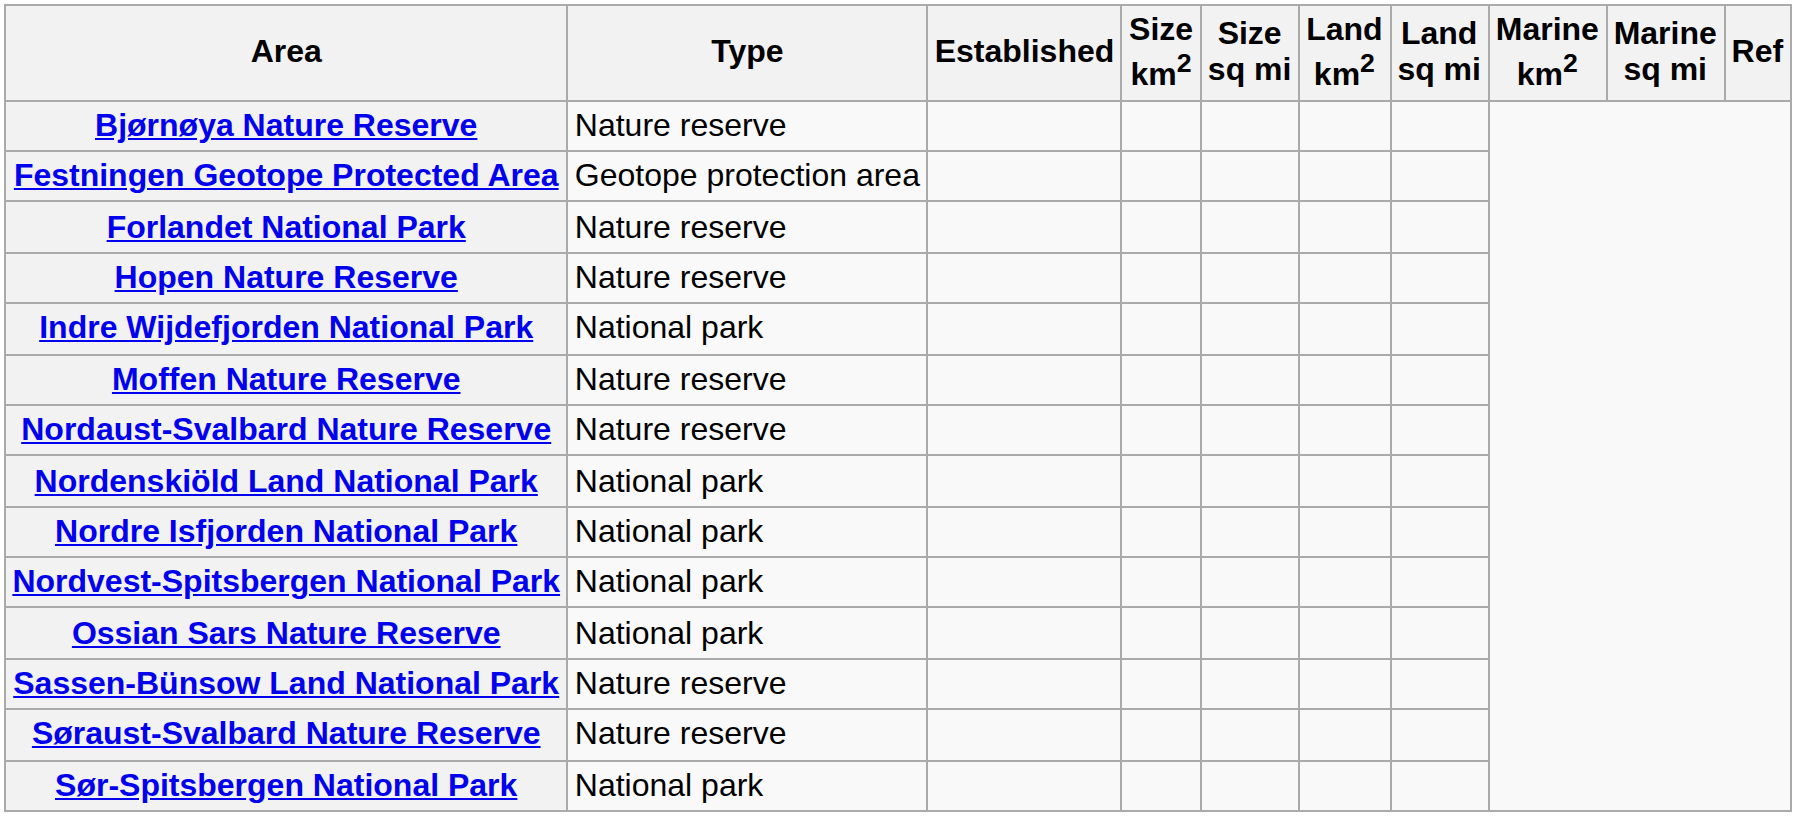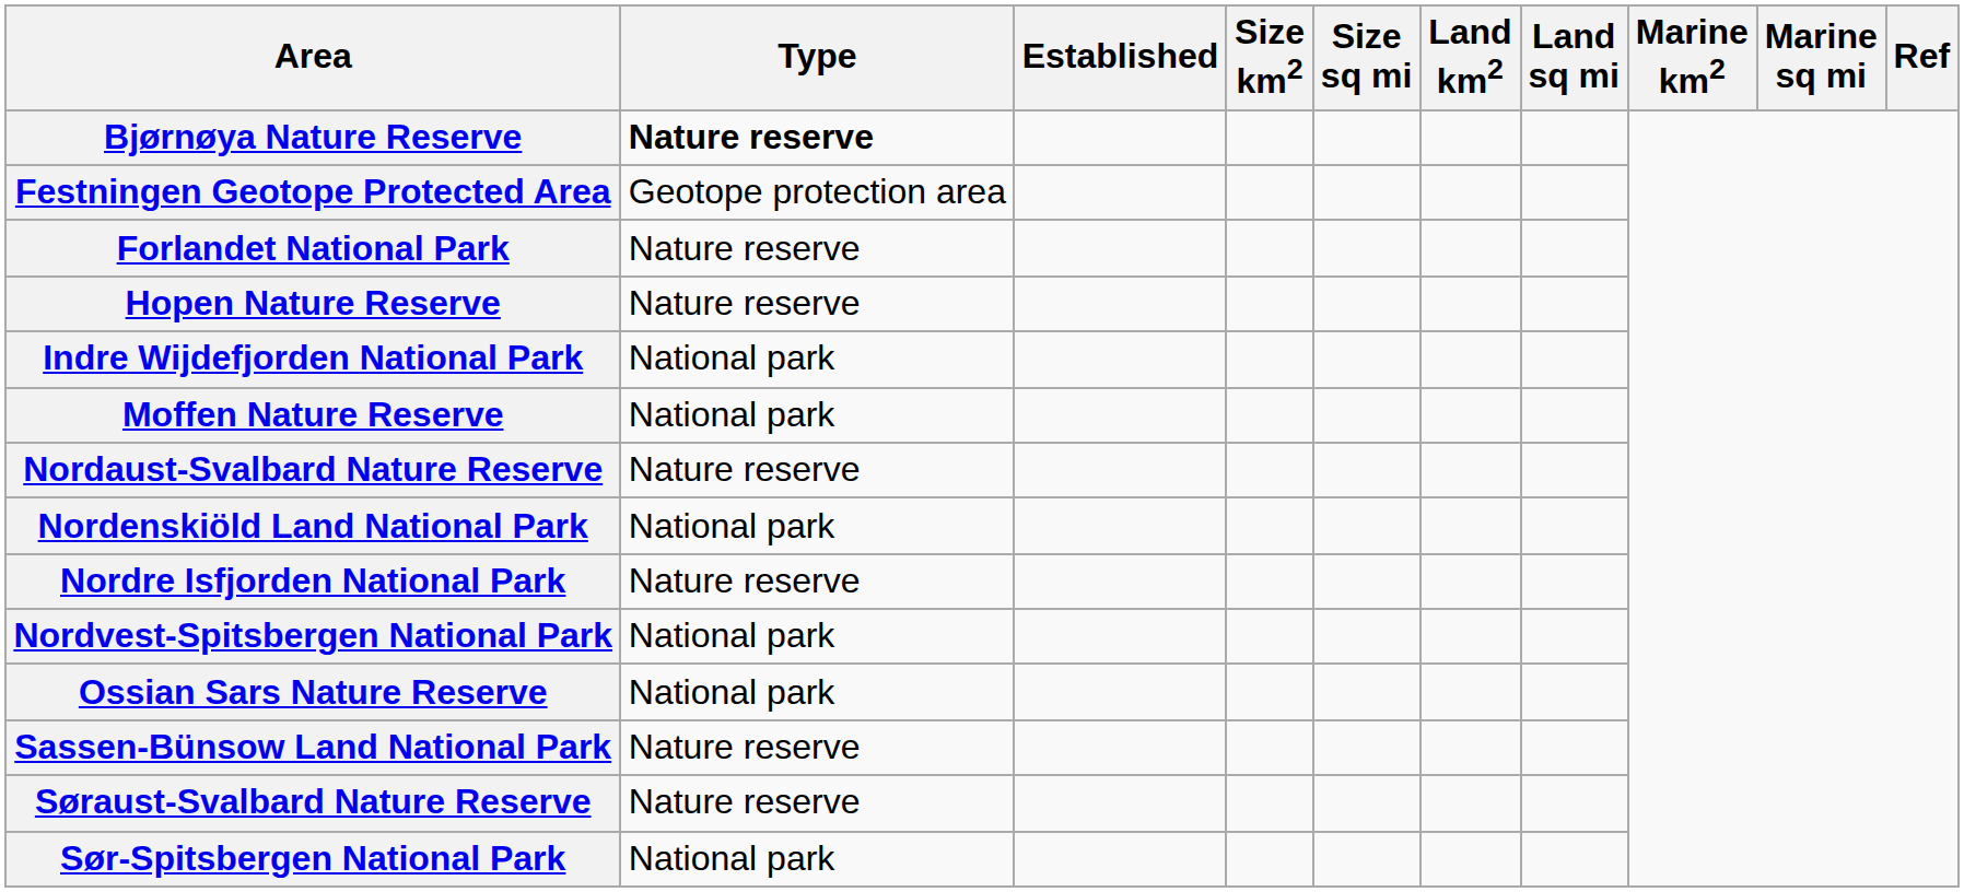 <table class="wikitable plainrowheaders sortable">
 <tr>
 <th scope=col>Area</th>
 <th scope=col>Type</th>
 <th scope=col>Established</th>
 <th scope=col>Size<br>km<sup>2</sup></th>
 <th scope=col>Size<br>sq mi</th>
 <th scope=col>Land<br>km<sup>2</sup></th>
 <th scope=col>Land<br>sq mi</th>
 <th>Marine<br>km<sup>2</sup></th>
 <th scope=col>Marine<br>sq mi</th>
 <th scope=col class=unsortable>Ref</th>
 </tr>
 <tr>
 <th scope=row><a href='#'>Bjørnøya Nature Reserve</a></th>
-<td>Nature reserve</td>
+<td><strong>Nature reserve</strong></td>
 <td></td>
 <td></td>
 <td></td>
 <td></td>
 <td align=center></td>
 </tr>
 <tr>
 <th scope=row><a href='#'>Festningen Geotope Protected Area</a></th>
 <td>Geotope protection area</td>
 <td></td>
 <td></td>
 <td></td>
 <td></td>
 <td align=center></td>
 </tr>
 <tr>
 <th scope=row><a href='#'>Forlandet National Park</a></th>
 <td>Nature reserve</td>
 <td></td>
 <td></td>
 <td></td>
 <td></td>
 <td align=center></td>
 </tr>
 <tr>
 <th scope=row><a href='#'>Hopen Nature Reserve</a></th>
 <td>Nature reserve</td>
 <td></td>
 <td></td>
 <td></td>
 <td></td>
 <td align=center></td>
 </tr>
 <tr>
 <th scope=row><a href='#'>Indre Wijdefjorden National Park</a></th>
 <td>National park</td>
 <td></td>
 <td></td>
 <td></td>
 <td></td>
 <td align=center></td>
 </tr>
 <tr>
 <th scope=row><a href='#'>Moffen Nature Reserve</a></th>
-<td>Nature reserve</td>
+<td>National park</td>
 <td></td>
 <td></td>
 <td></td>
 <td></td>
 <td align=center></td>
 </tr>
 <tr>
 <th scope=row><a href='#'>Nordaust-Svalbard Nature Reserve</a></th>
 <td>Nature reserve</td>
 <td></td>
 <td></td>
 <td></td>
 <td></td>
 <td align=center></td>
 </tr>
 <tr>
 <th scope=row><a href='#'>Nordenskiöld Land National Park</a></th>
 <td>National park</td>
 <td></td>
 <td></td>
 <td></td>
 <td></td>
 <td align=center></td>
 </tr>
 <tr>
 <th scope=row><a href='#'>Nordre Isfjorden National Park</a></th>
-<td>National park</td>
+<td>Nature reserve</td>
 <td></td>
 <td></td>
 <td></td>
 <td></td>
 <td align=center></td>
 </tr>
 <tr>
 <th scope=row><a href='#'>Nordvest-Spitsbergen National Park</a></th>
 <td>National park</td>
 <td></td>
 <td></td>
 <td></td>
 <td></td>
 <td align=center></td>
 </tr>
 <tr>
 <th scope=row><a href='#'>Ossian Sars Nature Reserve</a></th>
 <td>National park</td>
 <td></td>
 <td></td>
 <td></td>
 <td></td>
 <td align=center></td>
 </tr>
 <tr>
 <th scope=row><a href='#'>Sassen-Bünsow Land National Park</a></th>
 <td>Nature reserve</td>
 <td></td>
 <td></td>
 <td></td>
 <td></td>
 <td align=center></td>
 </tr>
 <tr>
 <th scope=row><a href='#'>Søraust-Svalbard Nature Reserve</a></th>
 <td>Nature reserve</td>
 <td></td>
 <td></td>
 <td></td>
 <td></td>
 <td align=center></td>
 </tr>
 <tr>
 <th scope=row><a href='#'>Sør-Spitsbergen National Park</a></th>
 <td>National park</td>
 <td></td>
 <td></td>
 <td></td>
 <td></td>
 <td align=center></td>
 </tr>
 </table>
